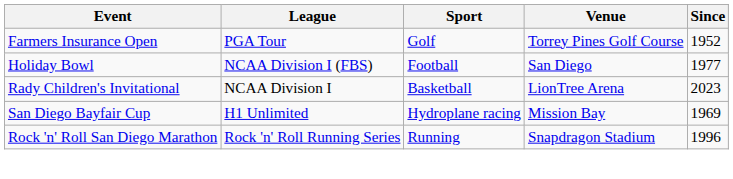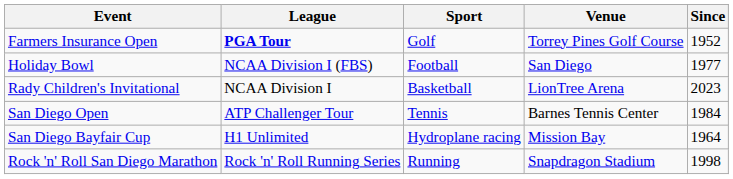 <table class="wikitable sortable" style="text-align:left;">
 <tr>
 <th>Event</th>
 <th>League</th>
 <th>Sport</th>
 <th>Venue</th>
 <th>Since</th>
 </tr>
 <tr>
 <td><a href='#'>Farmers Insurance Open</a></td>
-<td><a href='#'>PGA Tour</a></td>
+<td><strong><a href='#'>PGA Tour</a></strong></td>
 <td><a href='#'>Golf</a></td>
 <td><a href='#'>Torrey Pines Golf Course</a></td>
 <td>1952</td>
 </tr>
 <tr>
 <td><a href='#'>Holiday Bowl</a></td>
 <td><a href='#'>NCAA Division I</a> (<a href='#'>FBS</a>)</td>
 <td><a href='#'>Football</a></td>
 <td><a href='#'>San Diego</a></td>
 <td>1977</td>
 </tr>
 <tr>
 <td><a href='#'>Rady Children's Invitational</a></td>
 <td>NCAA Division I</td>
 <td><a href='#'>Basketball</a></td>
 <td><a href='#'>LionTree Arena</a></td>
 <td>2023</td>
 </tr>
 <tr>
+<td><a href='#'>San Diego Open</a></td>
+<td><a href='#'>ATP Challenger Tour</a></td>
+<td><a href='#'>Tennis</a></td>
+<td>Barnes Tennis Center</td>
+<td>1984</td>
+</tr>
+<tr>
 <td><a href='#'>San Diego Bayfair Cup</a></td>
 <td><a href='#'>H1 Unlimited</a></td>
 <td><a href='#'>Hydroplane racing</a></td>
 <td><a href='#'>Mission Bay</a></td>
-<td>1969</td>
+<td>1964</td>
 </tr>
 <tr>
 <td><a href='#'>Rock 'n' Roll San Diego Marathon</a></td>
 <td><a href='#'>Rock 'n' Roll Running Series</a></td>
 <td><a href='#'>Running</a></td>
 <td><a href='#'>Snapdragon Stadium</a></td>
-<td>1996</td>
+<td>1998</td>
 </tr>
 </table>
